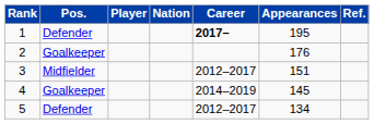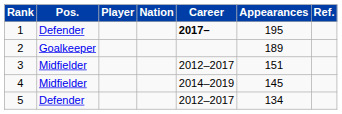 <table class="wikitable sortable" style="text-align:center;">
 <tr>
 <th style="background:#003DA6; color:white;" scope="col">Rank</th>
 <th style="background:#003DA6; color:white;" scope="col">Pos.</th>
 <th style="background:#003DA6; color:white;" scope="col">Player</th>
 <th style="background:#003DA6; color:white;" scope="col">Nation</th>
 <th style="background:#003DA6; color:white;" scope="col">Career</th>
 <th style="background:#003DA6; color:white;" scope="col">Appearances</th>
 <th style="background:#003DA6; color:white;" scope="col">Ref.</th>
 </tr>
 <tr>
 <td>1</td>
 <td align="left"><a href='#'>Defender</a></td>
 <td align="left"><strong></strong></td>
 <td align="left"></td>
 <td align="left"><strong>2017–</strong></td>
 <td>195</td>
 <td></td>
 </tr>
 <tr>
 <td>2</td>
 <td align="left"><a href='#'>Goalkeeper</a></td>
 <td align="left"></td>
 <td align="left"></td>
 <td align="left"></td>
-<td>176</td>
+<td>189</td>
 <td></td>
 </tr>
 <tr>
 <td>3</td>
 <td align="left"><a href='#'>Midfielder</a></td>
 <td align="left"></td>
 <td align="left"></td>
 <td align="left">2012–2017</td>
 <td>151</td>
 <td></td>
 </tr>
 <tr>
 <td>4</td>
-<td align="left"><a href='#'>Goalkeeper</a></td>
+<td align="left"><a href='#'>Midfielder</a></td>
 <td align="left"></td>
 <td align="left"></td>
 <td align="left">2014–2019</td>
 <td>145</td>
 <td></td>
 </tr>
 <tr>
 <td>5</td>
 <td align="left"><a href='#'>Defender</a></td>
 <td align="left"></td>
 <td align="left"></td>
 <td align="left">2012–2017</td>
 <td>134</td>
 <td></td>
 </tr>
 </table>
